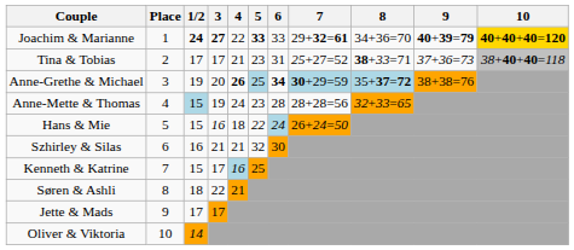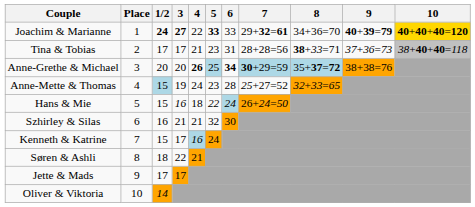 <table class="wikitable sortable" style="margin:auto; text-align:center; white-space:nowrap; width:20%;">
 <tr>
 <th>Couple</th>
 <th>Place</th>
 <th>1/2</th>
 <th>3</th>
 <th>4</th>
 <th>5</th>
 <th>6</th>
 <th>7</th>
 <th>8</th>
 <th>9</th>
 <th>10</th>
 </tr>
 <tr>
 <td>Joachim & Marianne</td>
 <td>1</td>
 <td><span><strong>24</strong></span></td>
 <td><span><strong>27</strong></span></td>
 <td>22</td>
 <td><span><strong>33</strong></span></td>
 <td>33</td>
 <td>29+<span><strong>32</strong></span>=<span><strong>61</strong></span></td>
 <td>34+36=70</td>
 <td><span><strong>40</strong></span>+<span><strong>39</strong></span>=<span><strong>79</strong></span></td>
 <td style="background:gold;"><span><strong>40</strong></span>+<strong>40</strong>+<strong>40</strong>=<span><strong>120</strong></span></td>
 </tr>
 <tr>
 <td>Tina & Tobias</td>
 <td>2</td>
 <td>17</td>
 <td>17</td>
 <td>21</td>
 <td>23</td>
 <td>31</td>
-<td><span><em>25</em></span>+27=52</td>
+<td>28+28=56</td>
 <td><span><strong>38</strong></span>+<span><em>33</em></span>=71</td>
 <td><span><em>37</em></span>+<span><em>36</em></span>=<span><em>73</em></span></td>
 <td style="background:silver;"><span><em>38</em></span>+<strong>40</strong>+<strong>40</strong>=<span><em>118</em></span></td>
 </tr>
 <tr>
 <td>Anne-Grethe & Michael</td>
 <td>3</td>
-<td>19</td>
+<td>20</td>
 <td>20</td>
 <td><span><strong>26</strong></span></td>
 <td style="background:lightblue;">25</td>
 <td><span><strong>34</strong></span></td>
 <td style="background:lightblue;"><span><strong>30</strong></span>+29=59</td>
 <td style="background:lightblue;">35+<span><strong>37</strong></span>=<span><strong>72</strong></span></td>
 <td style="background:Orange;">38+38=76</td>
 <td style="background:darkgray;" colspan="1"></td>
 </tr>
 <tr>
 <td>Anne-Mette & Thomas</td>
 <td>4</td>
 <td style="background:lightblue;">15</td>
 <td>19</td>
 <td>24</td>
 <td>23</td>
 <td>28</td>
-<td>28+28=56</td>
+<td><span><em>25</em></span>+27=52</td>
 <td style="background:Orange;"><span><em>32</em></span>+<span><em>33</em></span>=<span><em>65</em></span></td>
 <td style="background:darkgray;" colspan="2"></td>
 </tr>
 <tr>
 <td>Hans & Mie</td>
 <td>5</td>
 <td>15</td>
 <td><span><em>16</em></span></td>
 <td>18</td>
 <td><span><em>22</em></span></td>
 <td style="background:lightblue;"><span><em>24</em></span></td>
 <td style="background:Orange;">26+<span><em>24</em></span>=<span><em>50</em></span></td>
 <td style="background:darkgray;" colspan="3"></td>
 </tr>
 <tr>
 <td>Szhirley & Silas</td>
 <td>6</td>
 <td>16</td>
 <td>21</td>
 <td>21</td>
 <td>32</td>
 <td style="background:Orange;">30</td>
 <td style="background:darkgray;" colspan="4"></td>
 </tr>
 <tr>
 <td>Kenneth & Katrine</td>
 <td>7</td>
 <td>15</td>
 <td>17</td>
 <td style="background:lightblue;"><span><em>16</em></span></td>
-<td style="background:Orange;">25</td>
+<td style="background:Orange;">24</td>
 <td style="background:darkgray;" colspan="5"></td>
 </tr>
 <tr>
 <td>Søren & Ashli</td>
 <td>8</td>
 <td>18</td>
 <td>22</td>
 <td style="background:Orange;">21</td>
 <td style="background:darkgray;" colspan="6"></td>
 </tr>
 <tr>
 <td>Jette & Mads</td>
 <td>9</td>
 <td>17</td>
 <td style="background:Orange;">17</td>
 <td style="background:darkgray;" colspan="7"></td>
 </tr>
 <tr>
 <td>Oliver & Viktoria</td>
 <td>10</td>
 <td style="background:Orange;"><span><em>14</em></span></td>
 <td style="background:darkgray;" colspan="8"></td>
 </tr>
 </table>
